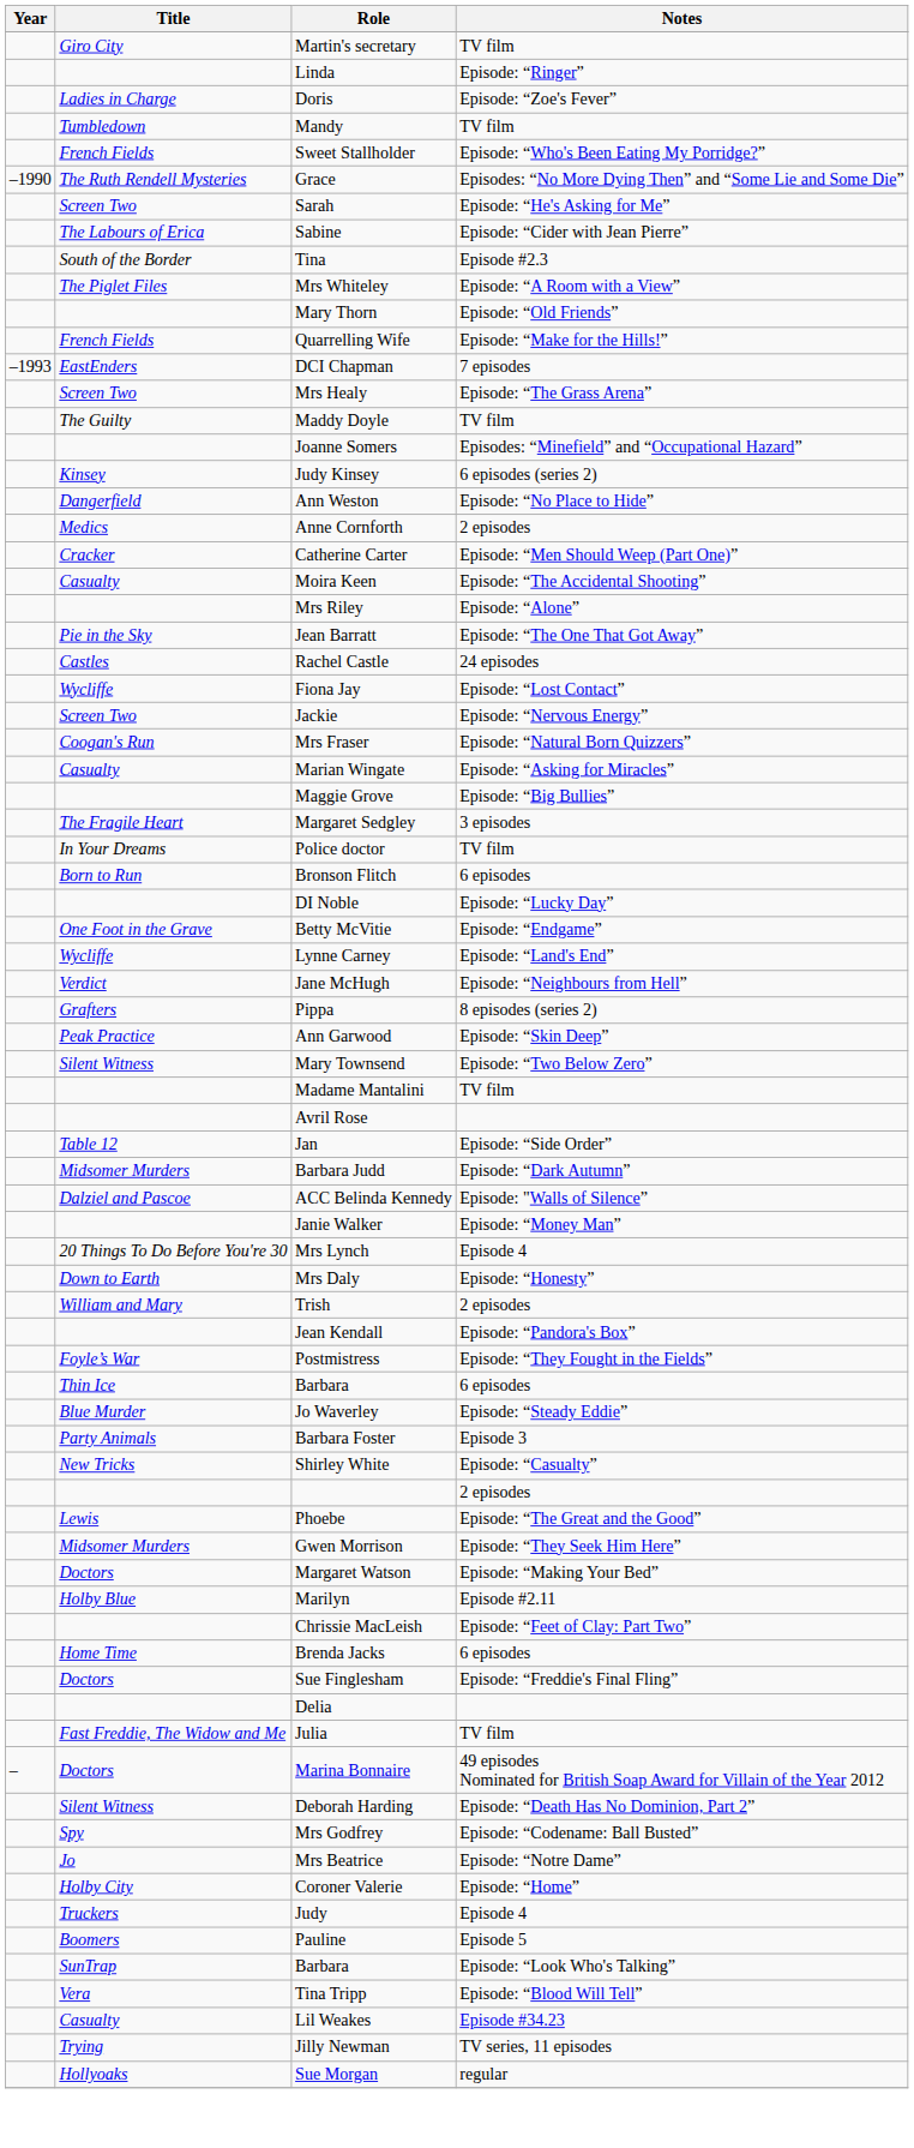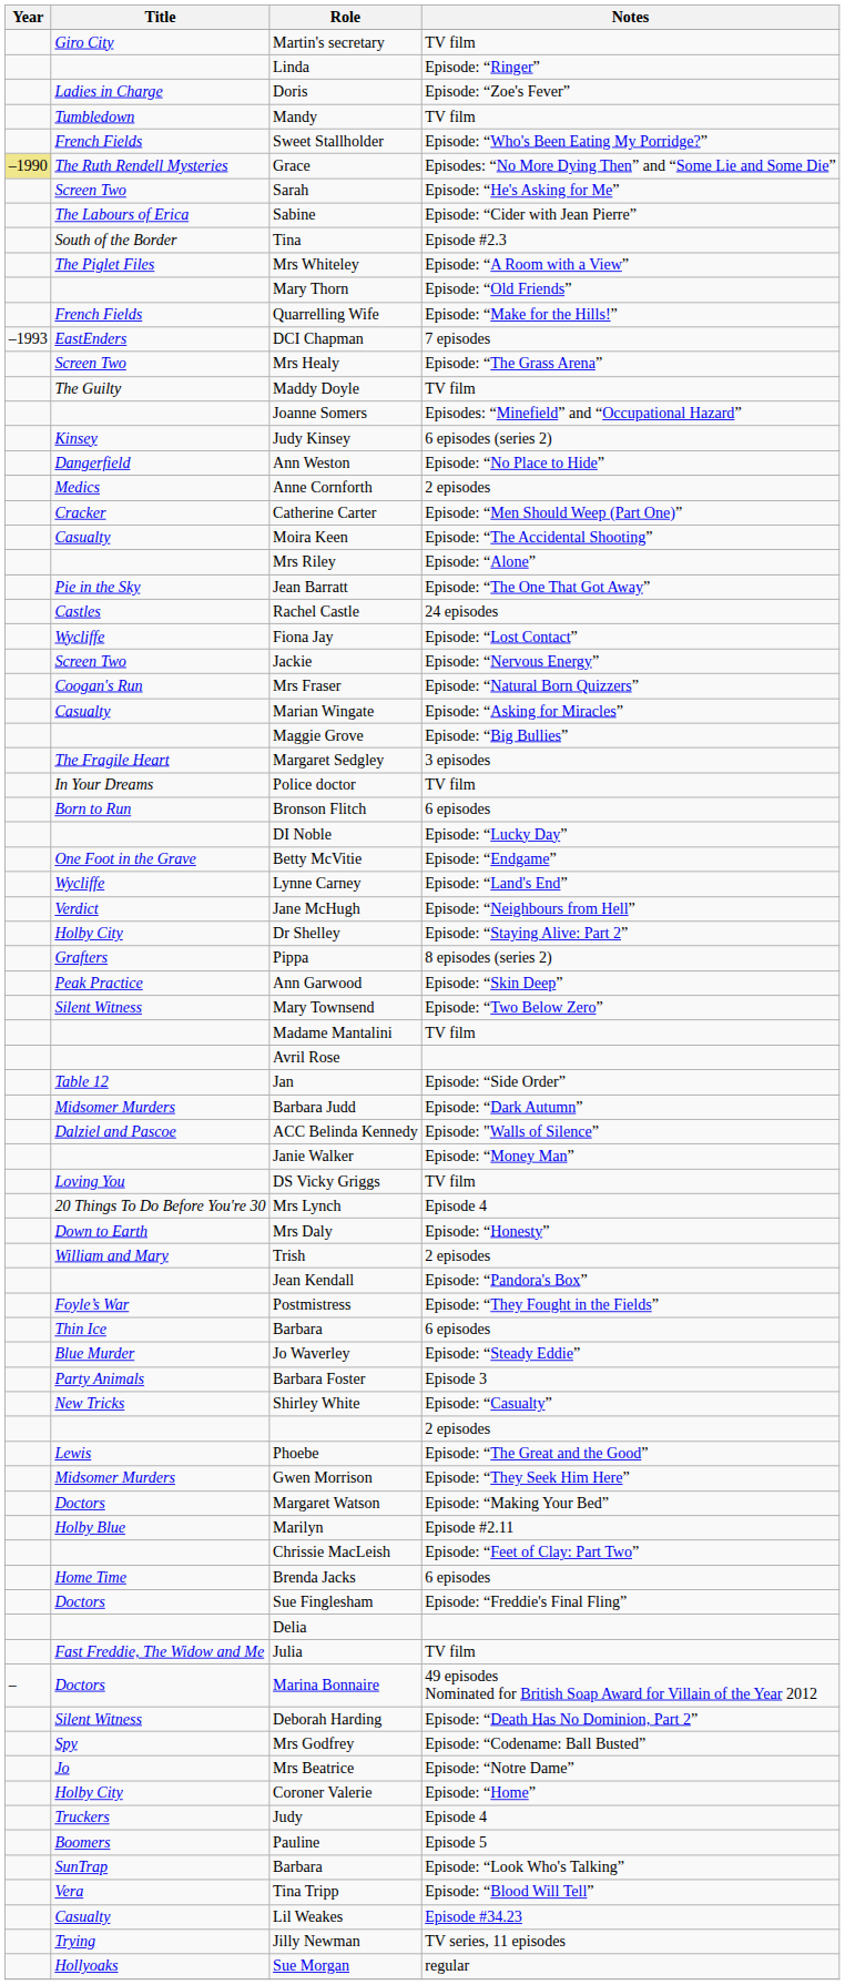 <table class="wikitable sortable">
 <tr>
 <th>Year</th>
 <th>Title</th>
 <th>Role</th>
 <th class="unsortable">Notes</th>
 </tr>
 <tr>
 </tr>
 <tr>
 <td></td>
 <td><em><a href='#'>Giro City</a></em></td>
 <td>Martin's secretary</td>
 <td>TV film</td>
 </tr>
 <tr>
 <td></td>
 <td><em></em></td>
 <td>Linda</td>
 <td>Episode: “<a href='#'>Ringer</a>”</td>
 </tr>
 <tr>
 <td></td>
 <td><em><a href='#'>Ladies in Charge</a></em></td>
 <td>Doris</td>
 <td>Episode: “Zoe's Fever”</td>
 </tr>
 <tr>
 <td></td>
 <td><em><a href='#'>Tumbledown</a></em></td>
 <td>Mandy</td>
 <td>TV film</td>
 </tr>
 <tr>
 <td></td>
 <td><em><a href='#'>French Fields</a></em></td>
 <td>Sweet Stallholder</td>
 <td>Episode: “<a href='#'>Who's Been Eating My Porridge?</a>”</td>
 </tr>
 <tr>
-<td>–1990</td>
+<td style="background: khaki;">–1990</td>
 <td><em><a href='#'>The Ruth Rendell Mysteries</a></em></td>
 <td>Grace</td>
 <td>Episodes: “<a href='#'>No More Dying Then</a>” and “<a href='#'>Some Lie and Some Die</a>”</td>
 </tr>
 <tr>
 <td></td>
 <td><em><a href='#'>Screen Two</a></em></td>
 <td>Sarah</td>
 <td>Episode: “<a href='#'>He's Asking for Me</a>” </td>
 </tr>
 <tr>
 <td></td>
 <td><em><a href='#'>The Labours of Erica</a></em></td>
 <td>Sabine</td>
 <td>Episode: “Cider with Jean Pierre”</td>
 </tr>
 <tr>
 <td></td>
 <td><em>South of the Border</em></td>
 <td>Tina</td>
 <td>Episode #2.3</td>
 </tr>
 <tr>
 <td></td>
 <td><em><a href='#'>The Piglet Files</a></em></td>
 <td>Mrs Whiteley</td>
 <td>Episode: “<a href='#'>A Room with a View</a>”</td>
 </tr>
 <tr>
 <td></td>
 <td><em></em></td>
 <td>Mary Thorn</td>
 <td>Episode: “<a href='#'>Old Friends</a>”</td>
 </tr>
 <tr>
 <td></td>
 <td><em><a href='#'>French Fields</a></em></td>
 <td>Quarrelling Wife</td>
 <td>Episode: “<a href='#'>Make for the Hills!</a>”</td>
 </tr>
 <tr>
 <td>–1993</td>
 <td><em><a href='#'>EastEnders</a></em></td>
 <td>DCI Chapman</td>
 <td>7 episodes</td>
 </tr>
 <tr>
 <td></td>
 <td><em><a href='#'>Screen Two</a></em></td>
 <td>Mrs Healy</td>
 <td>Episode: “<a href='#'>The Grass Arena</a>” </td>
 </tr>
 <tr>
 <td></td>
 <td><em>The Guilty</em></td>
 <td>Maddy Doyle</td>
 <td>TV film</td>
 </tr>
 <tr>
 <td></td>
 <td><em></em></td>
 <td>Joanne Somers</td>
 <td>Episodes: “<a href='#'>Minefield</a>” and “<a href='#'>Occupational Hazard</a>”</td>
 </tr>
 <tr>
 <td></td>
 <td><em><a href='#'>Kinsey</a></em></td>
 <td>Judy Kinsey</td>
 <td>6 episodes (series 2)</td>
 </tr>
 <tr>
 <td></td>
 <td><em><a href='#'>Dangerfield</a></em></td>
 <td>Ann Weston</td>
 <td>Episode: “<a href='#'>No Place to Hide</a>”</td>
 </tr>
 <tr>
 <td></td>
 <td><em><a href='#'>Medics</a></em></td>
 <td>Anne Cornforth</td>
 <td>2 episodes</td>
 </tr>
 <tr>
 <td></td>
 <td><em><a href='#'>Cracker</a></em></td>
 <td>Catherine Carter</td>
 <td>Episode: “<a href='#'>Men Should Weep (Part One)</a>”</td>
 </tr>
 <tr>
 <td></td>
 <td><em><a href='#'>Casualty</a></em></td>
 <td>Moira Keen</td>
 <td>Episode: “<a href='#'>The Accidental Shooting</a>”</td>
 </tr>
 <tr>
 <td></td>
 <td><em></em></td>
 <td>Mrs Riley</td>
 <td>Episode: “<a href='#'>Alone</a>”</td>
 </tr>
 <tr>
 <td></td>
 <td><em><a href='#'>Pie in the Sky</a></em></td>
 <td>Jean Barratt</td>
 <td>Episode: “<a href='#'>The One That Got Away</a>”</td>
 </tr>
 <tr>
 <td></td>
 <td><em><a href='#'>Castles</a></em></td>
 <td>Rachel Castle</td>
 <td>24 episodes</td>
 </tr>
 <tr>
 <td></td>
 <td><em><a href='#'>Wycliffe</a></em></td>
 <td>Fiona Jay</td>
 <td>Episode: “<a href='#'>Lost Contact</a>”</td>
 </tr>
 <tr>
 <td></td>
 <td><em><a href='#'>Screen Two</a></em></td>
 <td>Jackie</td>
 <td>Episode: “<a href='#'>Nervous Energy</a>” </td>
 </tr>
 <tr>
 <td></td>
 <td><em><a href='#'>Coogan's Run</a></em></td>
 <td>Mrs Fraser</td>
 <td>Episode: “<a href='#'>Natural Born Quizzers</a>” </td>
 </tr>
 <tr>
 <td></td>
 <td><em><a href='#'>Casualty</a></em></td>
 <td>Marian Wingate</td>
 <td>Episode: “<a href='#'>Asking for Miracles</a>”</td>
 </tr>
 <tr>
 <td></td>
 <td><em></em></td>
 <td>Maggie Grove</td>
 <td>Episode: “<a href='#'>Big Bullies</a>”</td>
 </tr>
 <tr>
 <td></td>
 <td><em><a href='#'>The Fragile Heart</a></em></td>
 <td>Margaret Sedgley</td>
 <td>3 episodes</td>
 </tr>
 <tr>
 <td></td>
 <td><em>In Your Dreams</em></td>
 <td>Police doctor</td>
 <td>TV film</td>
 </tr>
 <tr>
 <td></td>
 <td><em><a href='#'>Born to Run</a></em></td>
 <td>Bronson Flitch</td>
 <td>6 episodes </td>
 </tr>
 <tr>
 <td></td>
 <td><em></em></td>
 <td>DI Noble</td>
 <td>Episode: “<a href='#'>Lucky Day</a>”</td>
 </tr>
 <tr>
 <td></td>
 <td><em><a href='#'>One Foot in the Grave</a></em></td>
 <td>Betty McVitie</td>
 <td>Episode: “<a href='#'>Endgame</a>” </td>
 </tr>
 <tr>
 <td></td>
 <td><em><a href='#'>Wycliffe</a></em></td>
 <td>Lynne Carney</td>
 <td>Episode: “<a href='#'>Land's End</a>”</td>
 </tr>
 <tr>
 <td></td>
 <td><em><a href='#'>Verdict</a></em></td>
 <td>Jane McHugh</td>
 <td>Episode: “<a href='#'>Neighbours from Hell</a>”</td>
 </tr>
 <tr>
 <td></td>
+<td><em><a href='#'>Holby City</a></em></td>
+<td>Dr Shelley</td>
+<td>Episode: “<a href='#'>Staying Alive: Part 2</a>”</td>
+</tr>
+<tr>
+<td></td>
 <td><em><a href='#'>Grafters</a></em></td>
 <td>Pippa</td>
 <td>8 episodes (series 2)</td>
 </tr>
 <tr>
 <td></td>
 <td><em><a href='#'>Peak Practice</a></em></td>
 <td>Ann Garwood</td>
 <td>Episode: “<a href='#'>Skin Deep</a>”</td>
 </tr>
 <tr>
 <td></td>
 <td><em><a href='#'>Silent Witness</a></em></td>
 <td>Mary Townsend</td>
 <td>Episode: “<a href='#'>Two Below Zero</a>”</td>
 </tr>
 <tr>
 <td></td>
 <td><em></em></td>
 <td>Madame Mantalini</td>
 <td>TV film</td>
 </tr>
 <tr>
 <td></td>
 <td><em></em></td>
 <td>Avril Rose</td>
 <td></td>
 </tr>
 <tr>
 <td></td>
 <td><em><a href='#'>Table 12</a></em></td>
 <td>Jan</td>
 <td>Episode: “Side Order” </td>
 </tr>
 <tr>
 <td></td>
 <td><em><a href='#'>Midsomer Murders</a></em></td>
 <td>Barbara Judd</td>
 <td>Episode: “<a href='#'>Dark Autumn</a>”</td>
 </tr>
 <tr>
 <td></td>
 <td><em><a href='#'>Dalziel and Pascoe</a></em></td>
 <td>ACC Belinda Kennedy</td>
 <td>Episode: "<a href='#'>Walls of Silence</a>”</td>
 </tr>
 <tr>
 <td></td>
 <td><em></em></td>
 <td>Janie Walker</td>
 <td>Episode: “<a href='#'>Money Man</a>”</td>
+</tr>
+<tr>
+<td></td>
+<td><em><a href='#'>Loving You</a></em></td>
+<td>DS Vicky Griggs</td>
+<td>TV film</td>
 </tr>
 <tr>
 <td></td>
 <td><em>20 Things To Do Before You're 30</em></td>
 <td>Mrs Lynch</td>
 <td>Episode 4 </td>
 </tr>
 <tr>
 <td></td>
 <td><em><a href='#'>Down to Earth</a></em></td>
 <td>Mrs Daly</td>
 <td>Episode: “<a href='#'>Honesty</a>” </td>
 </tr>
 <tr>
 <td></td>
 <td><em><a href='#'>William and Mary</a></em></td>
 <td>Trish</td>
 <td>2 episodes</td>
 </tr>
 <tr>
 <td></td>
 <td><em></em></td>
 <td>Jean Kendall</td>
 <td>Episode: “<a href='#'>Pandora's Box</a>”</td>
 </tr>
 <tr>
 <td></td>
 <td><em><a href='#'>Foyle’s War</a></em></td>
 <td>Postmistress</td>
 <td>Episode: “<a href='#'>They Fought in the Fields</a>”</td>
 </tr>
 <tr>
 <td></td>
 <td><em><a href='#'>Thin Ice</a></em></td>
 <td>Barbara</td>
 <td>6 episodes </td>
 </tr>
 <tr>
 <td></td>
 <td><em><a href='#'>Blue Murder</a></em></td>
 <td>Jo Waverley</td>
 <td>Episode: “<a href='#'>Steady Eddie</a>”</td>
 </tr>
 <tr>
 <td></td>
 <td><em><a href='#'>Party Animals</a></em></td>
 <td>Barbara Foster</td>
 <td>Episode 3 </td>
 </tr>
 <tr>
 <td></td>
 <td><em><a href='#'>New Tricks</a></em></td>
 <td>Shirley White</td>
 <td>Episode: “<a href='#'>Casualty</a>”</td>
 </tr>
 <tr>
 <td></td>
 <td><em></em></td>
 <td></td>
 <td>2 episodes</td>
 </tr>
 <tr>
 <td></td>
 <td><em><a href='#'>Lewis</a></em></td>
 <td>Phoebe</td>
 <td>Episode: “<a href='#'>The Great and the Good</a>”</td>
 </tr>
 <tr>
 <td></td>
 <td><em><a href='#'>Midsomer Murders</a></em></td>
 <td>Gwen Morrison</td>
 <td>Episode: “<a href='#'>They Seek Him Here</a>”</td>
 </tr>
 <tr>
 <td></td>
 <td><em><a href='#'>Doctors</a></em></td>
 <td>Margaret Watson</td>
 <td>Episode: “Making Your Bed”</td>
 </tr>
 <tr>
 <td></td>
 <td><em><a href='#'>Holby Blue</a></em></td>
 <td>Marilyn</td>
 <td>Episode #2.11</td>
 </tr>
 <tr>
 <td></td>
 <td><em></em></td>
 <td>Chrissie MacLeish</td>
 <td>Episode: “<a href='#'>Feet of Clay: Part Two</a>”</td>
 </tr>
 <tr>
 <td></td>
 <td><em><a href='#'>Home Time</a></em></td>
 <td>Brenda Jacks</td>
 <td>6 episodes </td>
 </tr>
 <tr>
 <td></td>
 <td><em><a href='#'>Doctors</a></em></td>
 <td>Sue Finglesham</td>
 <td>Episode: “Freddie's Final Fling”</td>
 </tr>
 <tr>
 <td></td>
 <td><em></em></td>
 <td>Delia</td>
 <td></td>
 </tr>
 <tr>
 <td></td>
 <td><em><a href='#'>Fast Freddie, The Widow and Me</a></em></td>
 <td>Julia</td>
 <td>TV film</td>
 </tr>
 <tr>
 <td>–</td>
 <td><em><a href='#'>Doctors</a></em></td>
 <td><a href='#'>Marina Bonnaire</a></td>
 <td>49 episodes<br> Nominated for <a href='#'>British Soap Award for Villain of the Year</a> 2012</td>
 </tr>
 <tr>
 <td></td>
 <td><em><a href='#'>Silent Witness</a></em></td>
 <td>Deborah Harding</td>
 <td>Episode: “<a href='#'>Death Has No Dominion, Part 2</a>”</td>
 </tr>
 <tr>
 <td></td>
 <td><em><a href='#'>Spy</a></em></td>
 <td>Mrs Godfrey</td>
 <td>Episode: “Codename: Ball Busted”</td>
 </tr>
 <tr>
 <td></td>
 <td><em><a href='#'>Jo</a></em></td>
 <td>Mrs Beatrice</td>
 <td>Episode: “Notre Dame”</td>
 </tr>
 <tr>
 <td></td>
 <td><em><a href='#'>Holby City</a></em></td>
 <td>Coroner Valerie</td>
 <td>Episode: “<a href='#'>Home</a>”</td>
 </tr>
 <tr>
 <td></td>
 <td><em><a href='#'>Truckers</a></em></td>
 <td>Judy</td>
 <td>Episode 4 </td>
 </tr>
 <tr>
 <td></td>
 <td><em><a href='#'>Boomers</a></em></td>
 <td>Pauline</td>
 <td>Episode 5 </td>
 </tr>
 <tr>
 <td></td>
 <td><em><a href='#'>SunTrap</a></em></td>
 <td>Barbara</td>
 <td>Episode: “Look Who's Talking” </td>
 </tr>
 <tr>
 <td></td>
 <td><em><a href='#'>Vera</a></em></td>
 <td>Tina Tripp</td>
 <td>Episode: “<a href='#'>Blood Will Tell</a>”</td>
 </tr>
 <tr>
 <td></td>
 <td><em><a href='#'>Casualty</a></em></td>
 <td>Lil Weakes</td>
 <td><a href='#'>Episode #34.23</a></td>
 </tr>
 <tr>
 <td></td>
 <td><em><a href='#'>Trying</a></em></td>
 <td>Jilly Newman</td>
 <td>TV series, 11 episodes</td>
 </tr>
 <tr>
 <td></td>
 <td><em><a href='#'>Hollyoaks</a></em></td>
 <td><a href='#'>Sue Morgan</a></td>
 <td>regular</td>
 </tr>
 <tr>
 </tr>
 </table>
